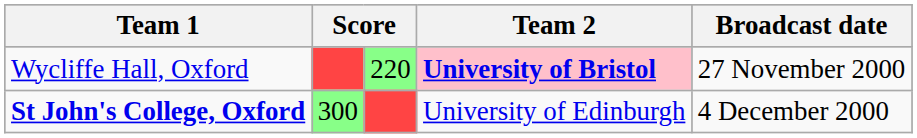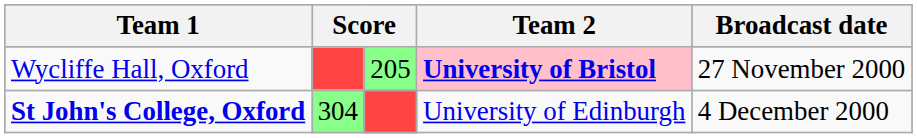 <table class="wikitable" border="1">
 <tr>
 <th>Team 1</th>
 <th colspan=2>Score</th>
 <th>Team 2</th>
 <th>Broadcast date</th>
 </tr>
 <tr>
 <td><a href='#'>Wycliffe Hall, Oxford</a></td>
 <td style="background:#ff4444"></td>
-<td style="background:#88ff88">220</td>
+<td style="background:#88ff88">205</td>
 <td style="background: pink;"><strong><a href='#'>University of Bristol</a></strong></td>
 <td>27 November 2000</td>
 </tr>
 <tr>
 <td><strong><a href='#'>St John's College, Oxford</a></strong></td>
-<td style="background:#88ff88">300</td>
+<td style="background:#88ff88">304</td>
 <td style="background:#ff4444"></td>
 <td><a href='#'>University of Edinburgh</a></td>
 <td>4 December 2000</td>
 </tr>
 </table>
